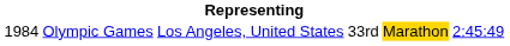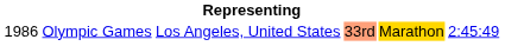 <table>
 <tr>
 <th colspan="6">Representing </th>
 </tr>
 <tr>
-<td>1984</td>
+<td>1986</td>
 <td><a href='#'>Olympic Games</a></td>
 <td><a href='#'>Los Angeles, United States</a></td>
-<td>33rd</td>
+<td style="background: lightsalmon;">33rd</td>
 <td style="background: gold;">Marathon</td>
 <td><a href='#'>2:45:49</a></td>
 </tr>
 </table>
